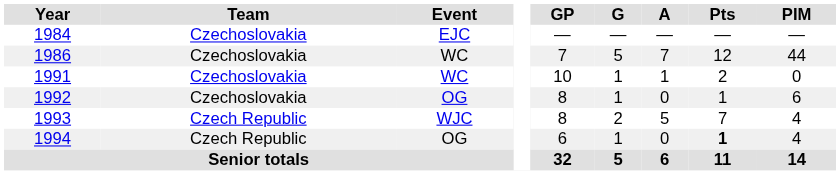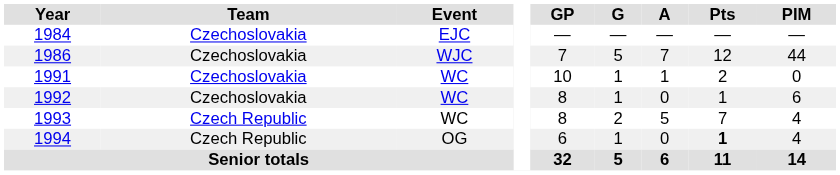 <table border="0" cellpadding="1" cellspacing="0" style="text-align:center; width:50em">
 <tr ALIGN="center" bgcolor="#e0e0e0">
 <th>Year</th>
 <th>Team</th>
 <th>Event</th>
 <th rowspan="99" bgcolor="#ffffff"> </th>
 <th>GP</th>
 <th>G</th>
 <th>A</th>
 <th>Pts</th>
 <th>PIM</th>
 </tr>
 <tr>
 <td><a href='#'>1984</a></td>
 <td><a href='#'>Czechoslovakia</a></td>
 <td><a href='#'>EJC</a></td>
 <td>—</td>
 <td>—</td>
 <td>—</td>
 <td>—</td>
 <td>—</td>
 </tr>
 <tr bgcolor="#f0f0f0">
 <td><a href='#'>1986</a></td>
 <td>Czechoslovakia</td>
-<td>WC</td>
+<td><a href='#'>WJC</a></td>
 <td>7</td>
 <td>5</td>
 <td>7</td>
 <td>12</td>
 <td>44</td>
 </tr>
 <tr>
 <td><a href='#'>1991</a></td>
 <td><a href='#'>Czechoslovakia</a></td>
 <td><a href='#'>WC</a></td>
 <td>10</td>
 <td>1</td>
 <td>1</td>
 <td>2</td>
 <td>0</td>
 </tr>
 <tr bgcolor="#f0f0f0">
 <td><a href='#'>1992</a></td>
 <td>Czechoslovakia</td>
-<td><a href='#'>OG</a></td>
+<td><a href='#'>WC</a></td>
 <td>8</td>
 <td>1</td>
 <td>0</td>
 <td>1</td>
 <td>6</td>
 </tr>
 <tr>
 <td><a href='#'>1993</a></td>
 <td><a href='#'>Czech Republic</a></td>
-<td><a href='#'>WJC</a></td>
+<td>WC</td>
 <td>8</td>
 <td>2</td>
 <td>5</td>
 <td>7</td>
 <td>4</td>
 </tr>
 <tr bgcolor="#f0f0f0">
 <td><a href='#'>1994</a></td>
 <td>Czech Republic</td>
 <td>OG</td>
 <td>6</td>
 <td>1</td>
 <td>0</td>
 <td><strong>1</strong></td>
 <td>4</td>
 </tr>
 <tr bgcolor="#e0e0e0">
 <th colspan=3>Senior totals</th>
 <th>32</th>
 <th>5</th>
 <th>6</th>
 <th>11</th>
 <th>14</th>
 </tr>
 </table>
